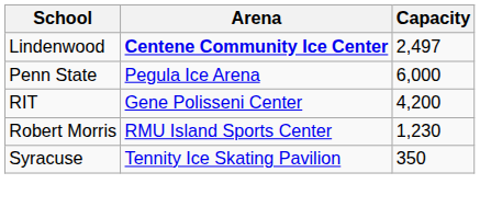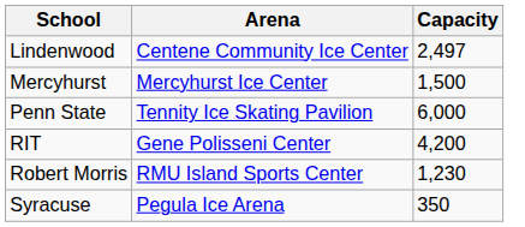 <table class="wikitable">
 <tr>
 <th>School</th>
 <th>Arena</th>
 <th>Capacity</th>
 </tr>
 <tr>
 <td>Lindenwood</td>
-<td><strong><a href='#'>Centene Community Ice Center</a></strong></td>
+<td><a href='#'>Centene Community Ice Center</a></td>
 <td>2,497</td>
 </tr>
 <tr>
+<td>Mercyhurst</td>
+<td><a href='#'>Mercyhurst Ice Center</a></td>
+<td>1,500</td>
+</tr>
+<tr>
 <td>Penn State</td>
-<td><a href='#'>Pegula Ice Arena</a></td>
+<td><a href='#'>Tennity Ice Skating Pavilion</a></td>
 <td>6,000</td>
 </tr>
 <tr>
 <td>RIT</td>
 <td><a href='#'>Gene Polisseni Center</a></td>
 <td>4,200</td>
 </tr>
 <tr>
 <td>Robert Morris</td>
 <td><a href='#'>RMU Island Sports Center</a></td>
 <td>1,230</td>
 </tr>
 <tr>
 <td>Syracuse</td>
-<td><a href='#'>Tennity Ice Skating Pavilion</a></td>
+<td><a href='#'>Pegula Ice Arena</a></td>
 <td>350</td>
 </tr>
 </table>
